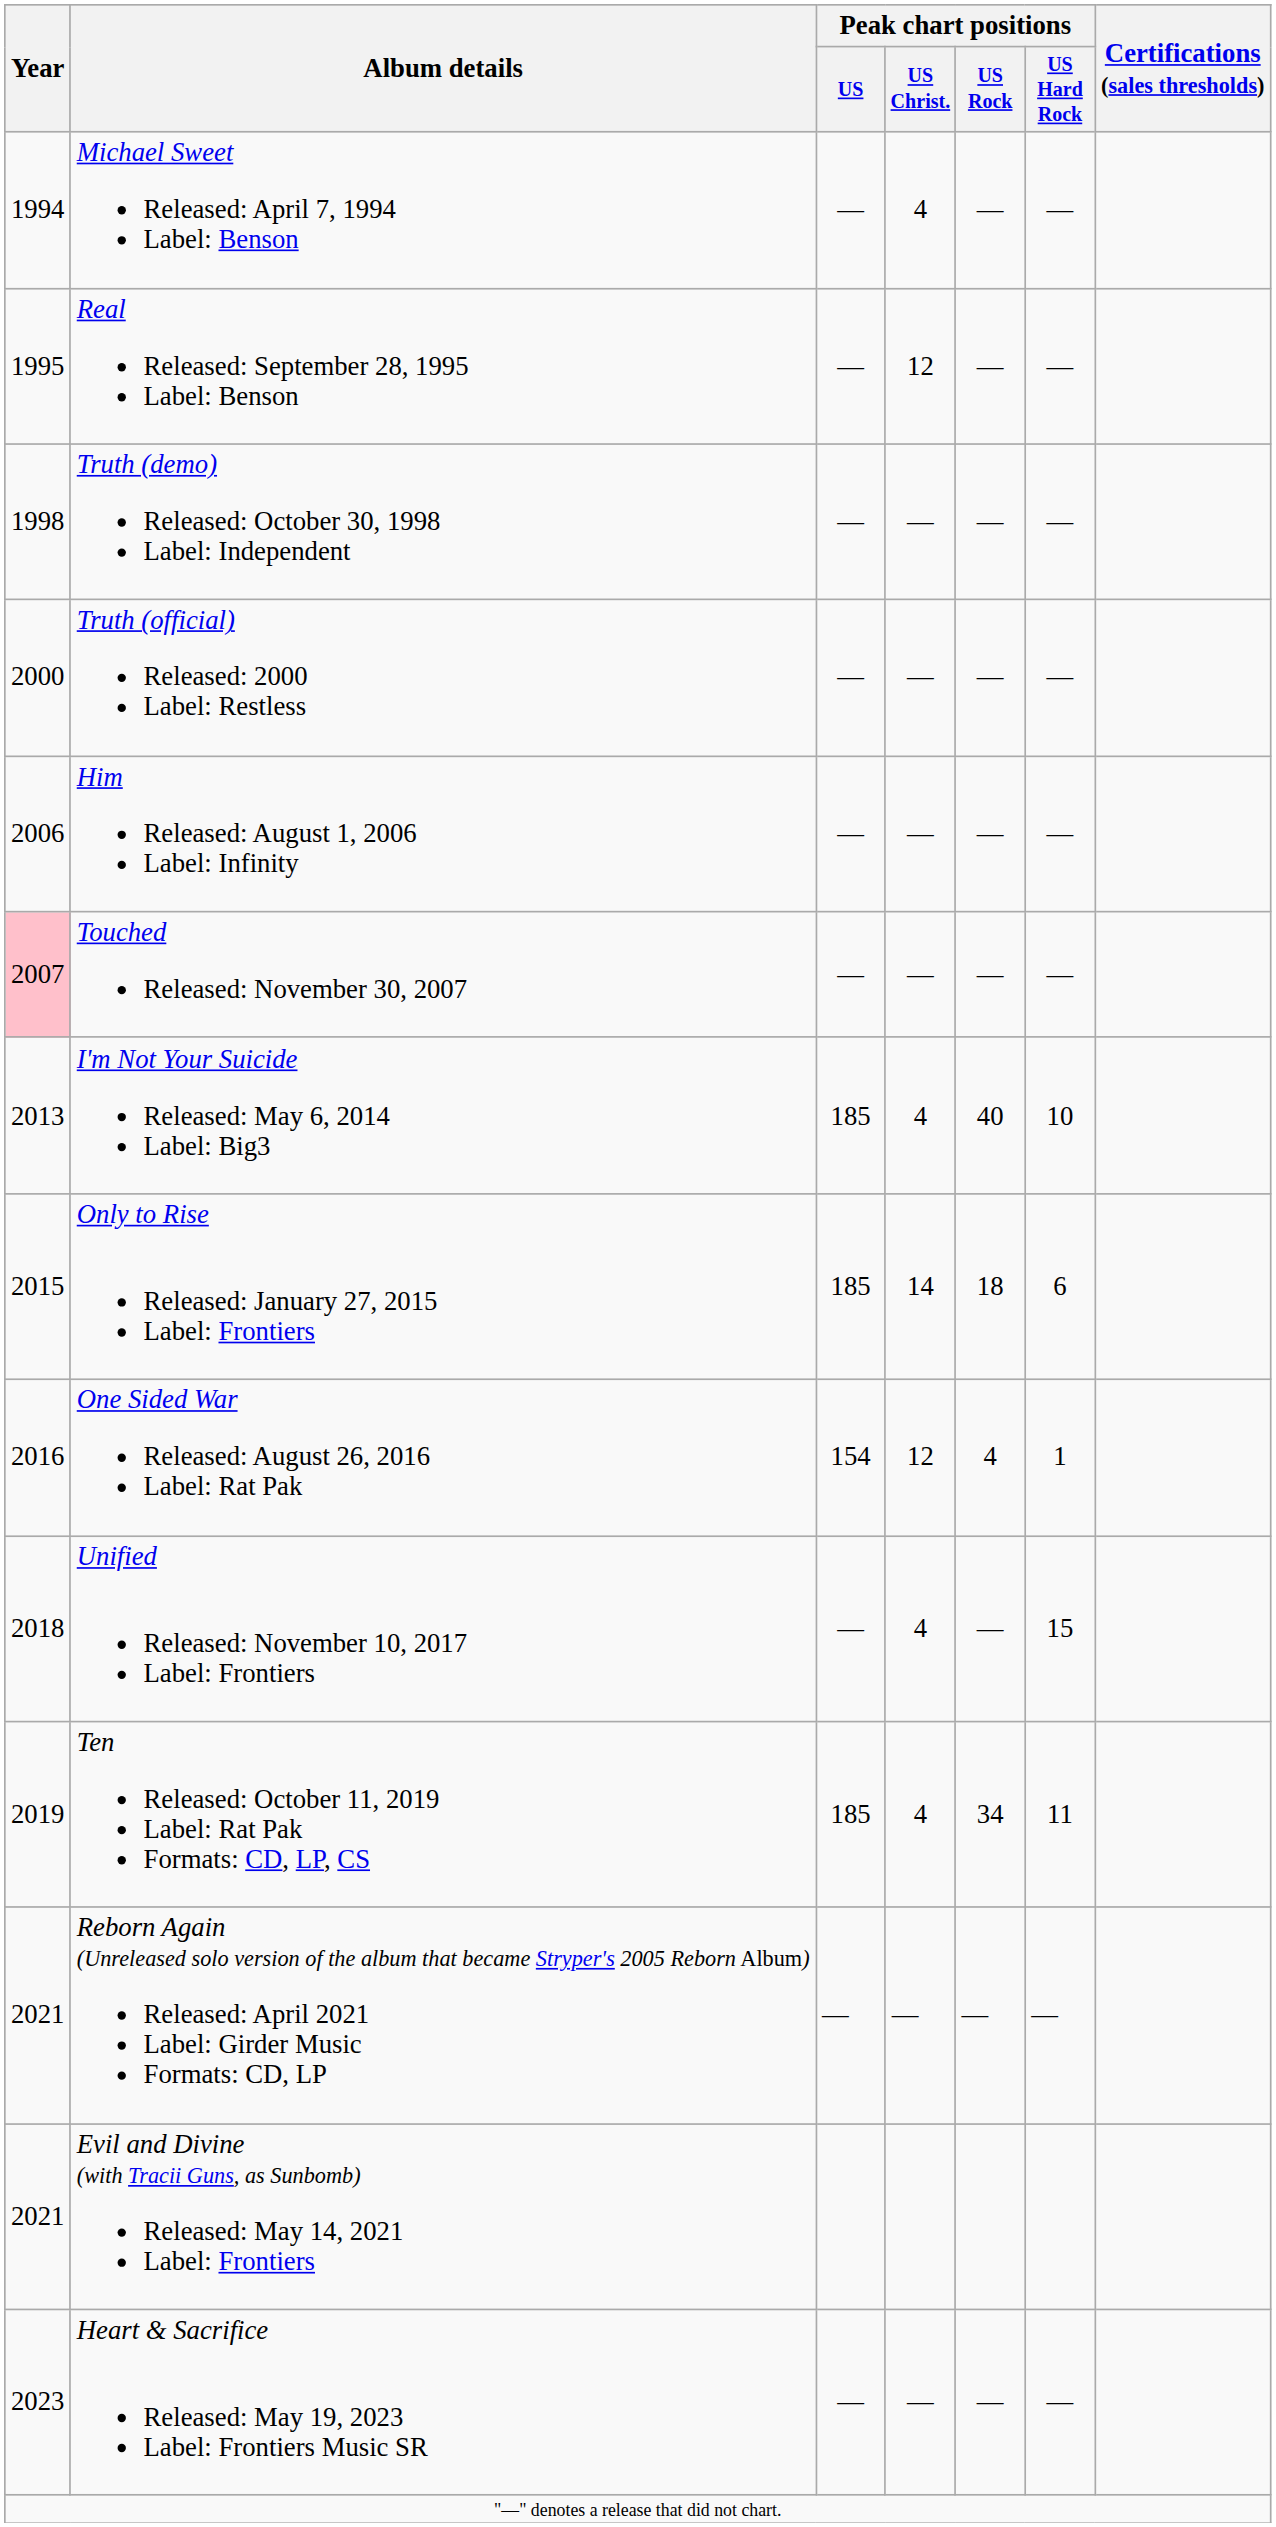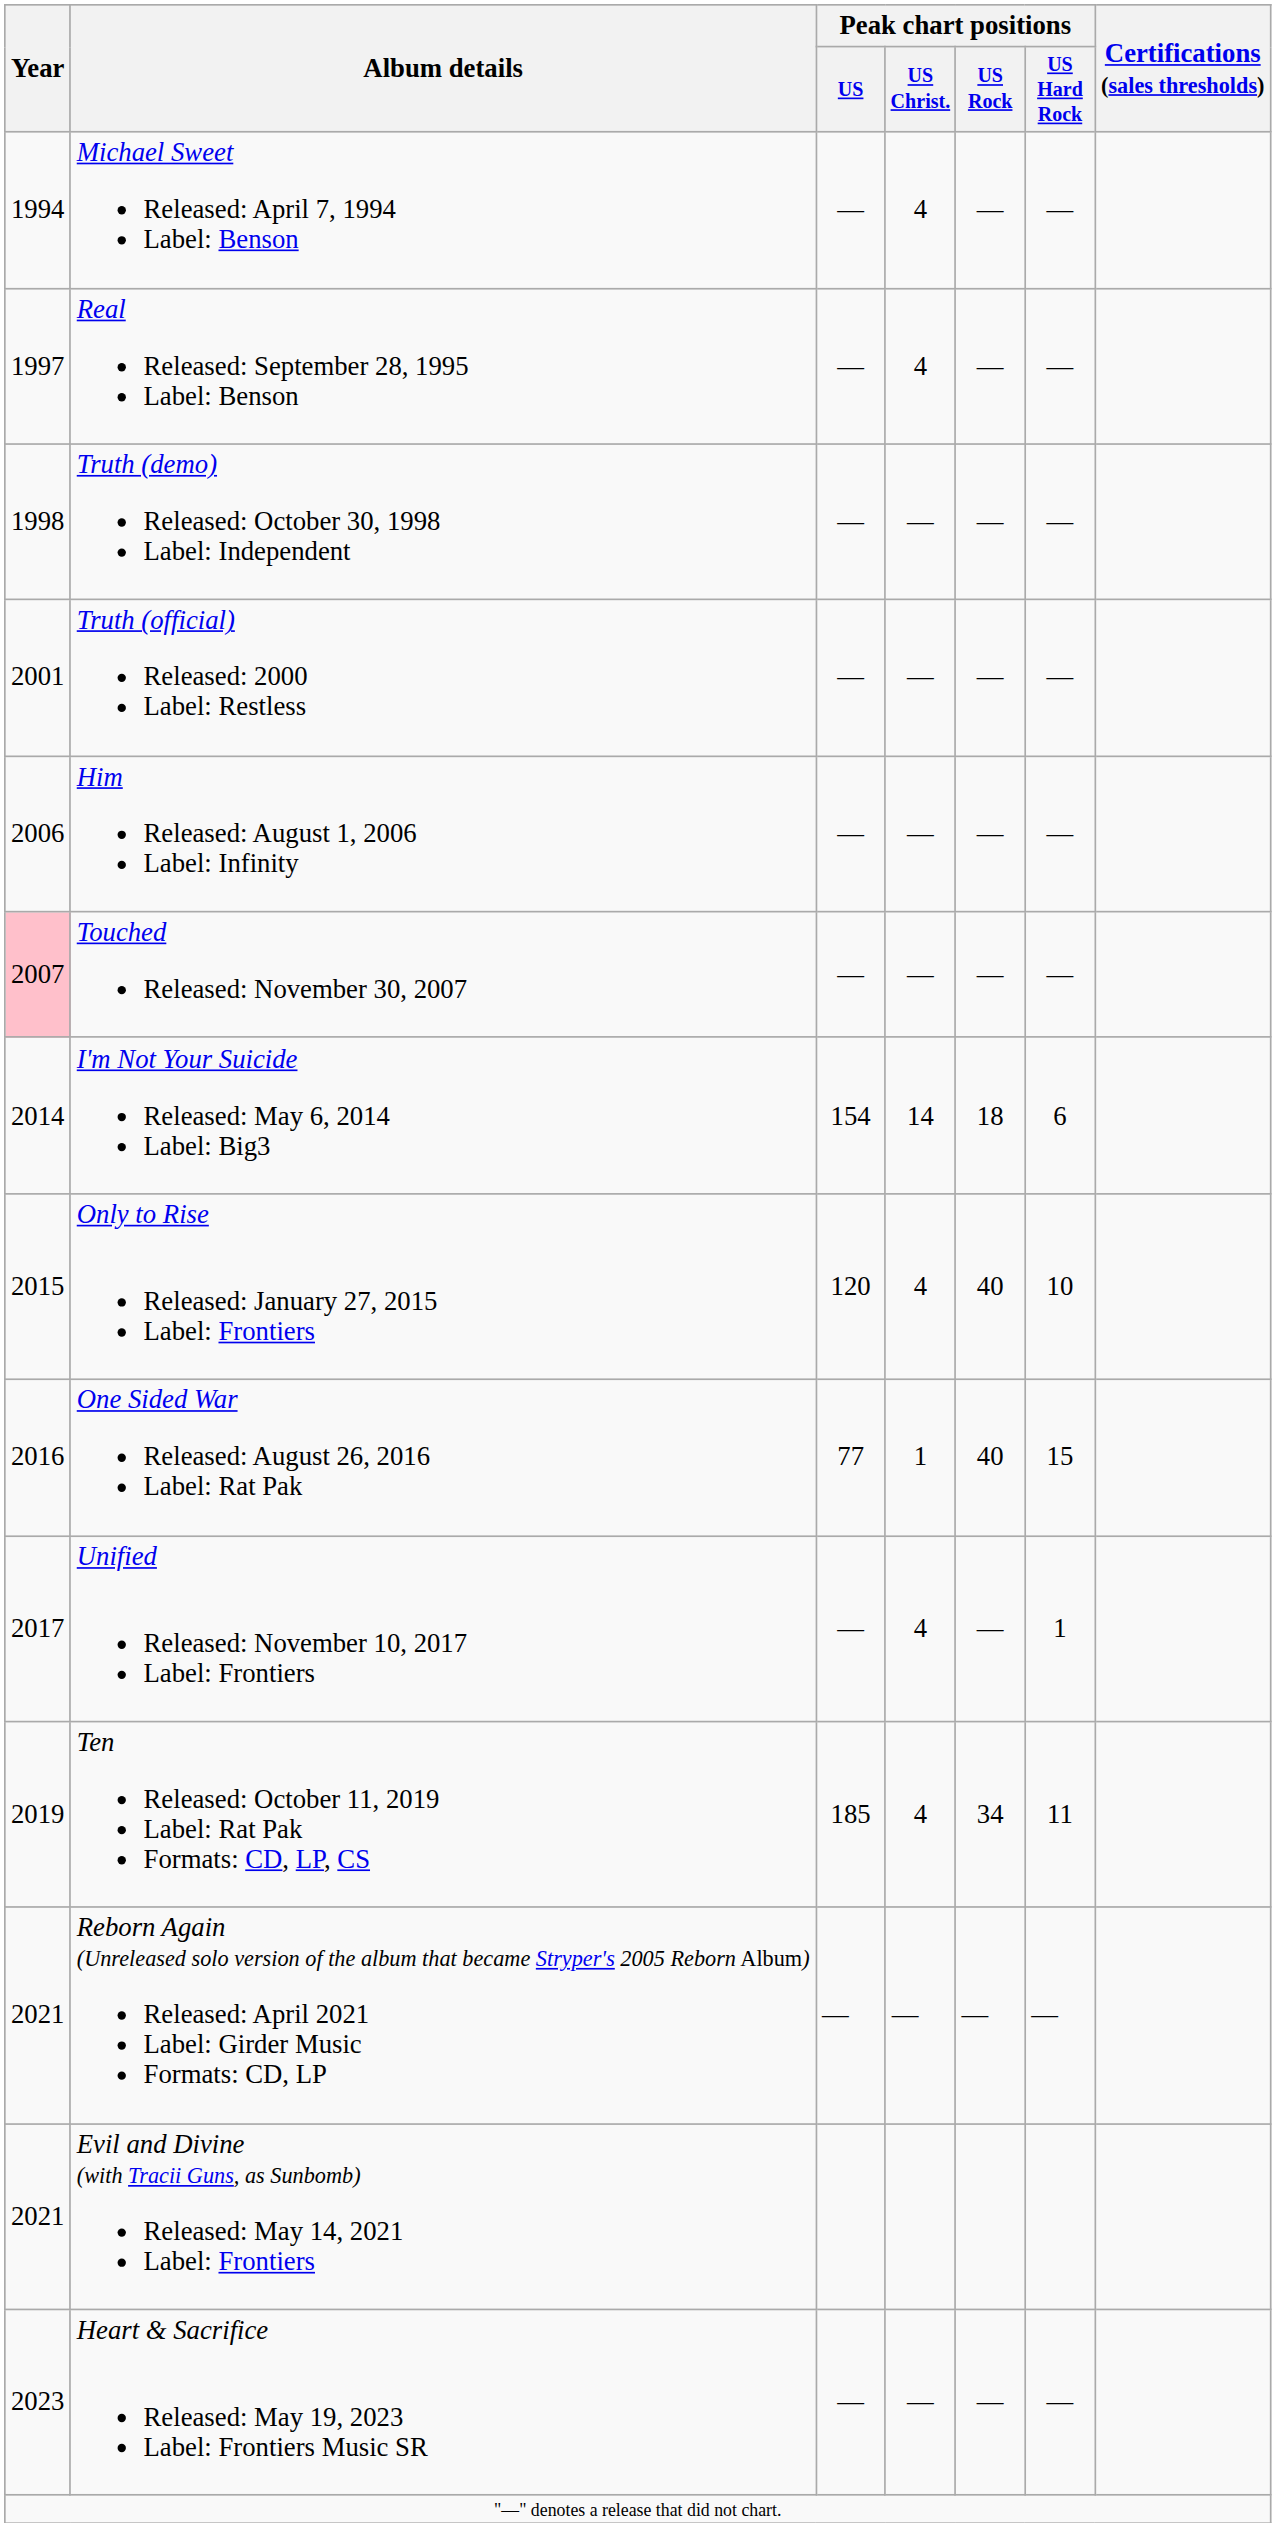 <table class="wikitable">
 <tr>
 <th rowspan="2">Year</th>
 <th rowspan="2">Album details</th>
 <th colspan="4">Peak chart positions</th>
 <th rowspan="2"><a href='#'>Certifications</a><br><small>(<a href='#'>sales thresholds</a>)</small></th>
 </tr>
 <tr>
 <th style="width:3em;font-size:75%;"><a href='#'>US</a><br></th>
 <th style="width:3em;font-size:75%;"><a href='#'>US<br>Christ.</a><br></th>
 <th style="width:3em;font-size:75%;"><a href='#'>US<br>Rock</a><br></th>
 <th style="width:3em;font-size:75%;"><a href='#'>US<br> Hard Rock</a><br></th>
 </tr>
 <tr>
 <td>1994</td>
 <td style="text-align:left;"><em><a href='#'>Michael Sweet</a></em><br><ul><li>Released: April 7, 1994</li><li>Label: <a href='#'>Benson</a></li></ul></td>
 <td style="text-align:center;">—</td>
 <td style="text-align:center;">4</td>
 <td style="text-align:center;">—</td>
 <td style="text-align:center;">—</td>
 <td></td>
 </tr>
 <tr>
-<td>1995</td>
+<td>1997</td>
 <td style="text-align:left;"><em><a href='#'>Real</a></em><br><ul><li>Released: September 28, 1995</li><li>Label: Benson</li></ul></td>
 <td style="text-align:center;">—</td>
-<td style="text-align:center;">12</td>
+<td style="text-align:center;">4</td>
 <td style="text-align:center;">—</td>
 <td style="text-align:center;">—</td>
 <td></td>
 </tr>
 <tr>
 <td>1998</td>
 <td style="text-align:left;"><em><a href='#'>Truth (demo)</a></em><br><ul><li>Released: October 30, 1998</li><li>Label: Independent</li></ul></td>
 <td style="text-align:center;">—</td>
 <td style="text-align:center;">—</td>
 <td style="text-align:center;">—</td>
 <td style="text-align:center;">—</td>
 <td></td>
 </tr>
 <tr>
-<td>2000</td>
+<td>2001</td>
 <td style="text-align:left;"><em><a href='#'>Truth (official)</a></em><br><ul><li>Released: 2000</li><li>Label: Restless</li></ul></td>
 <td style="text-align:center;">—</td>
 <td style="text-align:center;">—</td>
 <td style="text-align:center;">—</td>
 <td style="text-align:center;">—</td>
 <td></td>
 </tr>
 <tr>
 <td>2006</td>
 <td style="text-align:left;"><em><a href='#'>Him</a></em><br><ul><li>Released: August 1, 2006</li><li>Label: Infinity</li></ul></td>
 <td style="text-align:center;">—</td>
 <td style="text-align:center;">—</td>
 <td style="text-align:center;">—</td>
 <td style="text-align:center;">—</td>
 <td></td>
 </tr>
 <tr>
 <td style="background: pink;">2007</td>
 <td style="text-align:left;"><em><a href='#'>Touched</a></em><br><ul><li>Released: November 30, 2007</li></ul></td>
 <td style="text-align:center;">—</td>
 <td style="text-align:center;">—</td>
 <td style="text-align:center;">—</td>
 <td style="text-align:center;">—</td>
 <td></td>
 </tr>
 <tr>
-<td>2013</td>
+<td>2014</td>
 <td style="text-align:left;"><em><a href='#'>I'm Not Your Suicide</a></em><br><ul><li>Released: May 6, 2014</li><li>Label: Big3</li></ul></td>
-<td style="text-align:center;">185<br></td>
+<td style="text-align:center;">154</td>
+<td style="text-align:center;">14</td>
+<td style="text-align:center;">18</td>
+<td style="text-align:center;">6</td>
+<td></td>
+</tr>
+<tr>
+<td>2015</td>
+<td style="text-align:left;"><em><a href='#'>Only to Rise</a></em><br><br><ul><li>Released: January 27, 2015</li><li>Label: <a href='#'>Frontiers</a></li></ul></td>
+<td style="text-align:center;">120</td>
 <td style="text-align:center;">4</td>
 <td style="text-align:center;">40</td>
 <td style="text-align:center;">10</td>
 <td></td>
 </tr>
 <tr>
-<td>2015</td>
-<td style="text-align:left;"><em><a href='#'>Only to Rise</a></em><br><br><ul><li>Released: January 27, 2015</li><li>Label: <a href='#'>Frontiers</a></li></ul></td>
-<td style="text-align:center;">185<br></td>
-<td style="text-align:center;">14</td>
-<td style="text-align:center;">18</td>
-<td style="text-align:center;">6</td>
+<td>2016</td>
+<td style="text-align:left;"><em><a href='#'>One Sided War</a></em><br><ul><li>Released: August 26, 2016</li><li>Label: Rat Pak</li></ul></td>
+<td style="text-align:center;">77</td>
+<td style="text-align:center;">1</td>
+<td style="text-align:center;">40</td>
+<td style="text-align:center;">15</td>
 <td></td>
 </tr>
 <tr>
-<td>2016</td>
-<td style="text-align:left;"><em><a href='#'>One Sided War</a></em><br><ul><li>Released: August 26, 2016</li><li>Label: Rat Pak</li></ul></td>
-<td style="text-align:center;">154</td>
-<td style="text-align:center;">12</td>
-<td style="text-align:center;">4</td>
-<td style="text-align:center;">1</td>
-<td></td>
-</tr>
-<tr>
-<td>2018</td>
+<td>2017</td>
 <td style="text-align:left;"><em><a href='#'>Unified</a></em><br><br><ul><li>Released: November 10, 2017</li><li>Label: Frontiers</li></ul></td>
 <td style="text-align:center;">—</td>
 <td style="text-align:center;">4</td>
 <td style="text-align:center;">—</td>
-<td style="text-align:center;">15</td>
+<td style="text-align:center;">1</td>
 <td></td>
 </tr>
 <tr>
 <td>2019</td>
 <td style="text-align:left;"><em>Ten</em><br><ul><li>Released: October 11, 2019</li><li>Label: Rat Pak</li><li>Formats: <a href='#'>CD</a>, <a href='#'>LP</a>, <a href='#'>CS</a></li></ul></td>
 <td style="text-align:center;">185<br></td>
 <td style="text-align:center;">4</td>
 <td style="text-align:center;">34</td>
 <td style="text-align:center;">11</td>
 <td></td>
 </tr>
 <tr>
 <td>2021</td>
 <td><em>Reborn Again</em><br><small><em>(Unreleased solo version of the album that became <a href='#'>Stryper's</a> 2005 Reborn</em> Album<em>)</em></small><ul><li>Released:  April 2021</li><li>Label: Girder Music</li><li>Formats: CD, LP</li></ul></td>
 <td>—</td>
 <td>—</td>
 <td>—</td>
 <td>—</td>
 <td></td>
 </tr>
 <tr>
 <td>2021</td>
 <td><em>Evil and Divine</em><br><em><small>(with <a href='#'>Tracii Guns</a>, as Sunbomb)</small></em><ul><li>Released: May 14, 2021</li><li>Label: <a href='#'>Frontiers</a></li></ul></td>
 <td></td>
 <td></td>
 <td></td>
 <td></td>
 <td></td>
 </tr>
 <tr>
 <td>2023</td>
 <td style="text-align:left;"><em>Heart & Sacrifice</em><br><br><ul><li>Released: May 19, 2023</li><li>Label: Frontiers Music SR</li></ul></td>
 <td style="text-align:center;">—</td>
 <td style="text-align:center;">—</td>
 <td style="text-align:center;">—</td>
 <td style="text-align:center;">—</td>
 <td></td>
 </tr>
 <tr>
 <td colspan="10" style="text-align:center; font-size:8pt;">"—" denotes a release that did not chart.</td>
 </tr>
 </table>
